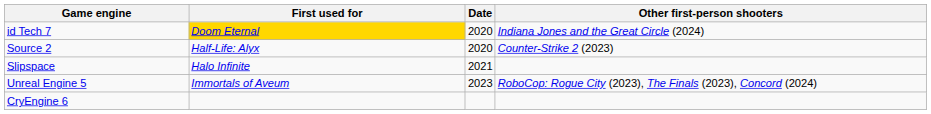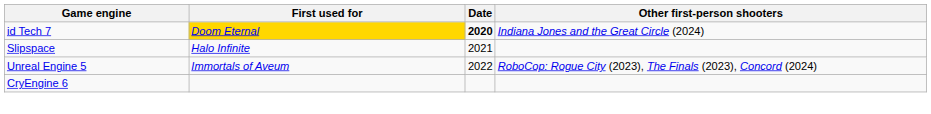 <table class="wikitable sortable" style="width:100%;font-size:95%;">
 <tr>
 <th width=20%>Game engine</th>
 <th width=30%>First used for</th>
 <th width=12px>Date</th>
 <th>Other first-person shooters</th>
 </tr>
 <tr>
 <td><a href='#'>id Tech 7</a></td>
 <td style="background: gold;"><em><a href='#'>Doom Eternal</a></em></td>
-<td>2020</td>
+<td><strong>2020</strong></td>
 <td><em><a href='#'>Indiana Jones and the Great Circle</a></em> (2024)</td>
-</tr>
-<tr>
-<td><a href='#'>Source 2</a></td>
-<td><em><a href='#'>Half-Life: Alyx</a></em></td>
-<td>2020</td>
-<td><a href='#'><em>Counter-Strike 2</em></a> (2023)</td>
 </tr>
 <tr>
 <td><a href='#'>Slipspace</a></td>
 <td><em><a href='#'>Halo Infinite</a></em></td>
 <td>2021</td>
 <td></td>
 </tr>
 <tr>
 <td><a href='#'>Unreal Engine 5</a></td>
 <td><em><a href='#'>Immortals of Aveum</a></em></td>
-<td>2023</td>
+<td>2022</td>
 <td><em><a href='#'>RoboCop: Rogue City</a></em> (2023), <em><a href='#'>The Finals</a></em> (2023), <a href='#'><em>Concord</em></a> (2024)</td>
 </tr>
 <tr>
 <td><a href='#'>CryEngine 6</a></td>
 <td></td>
 <td></td>
 <td></td>
 </tr>
 </table>
